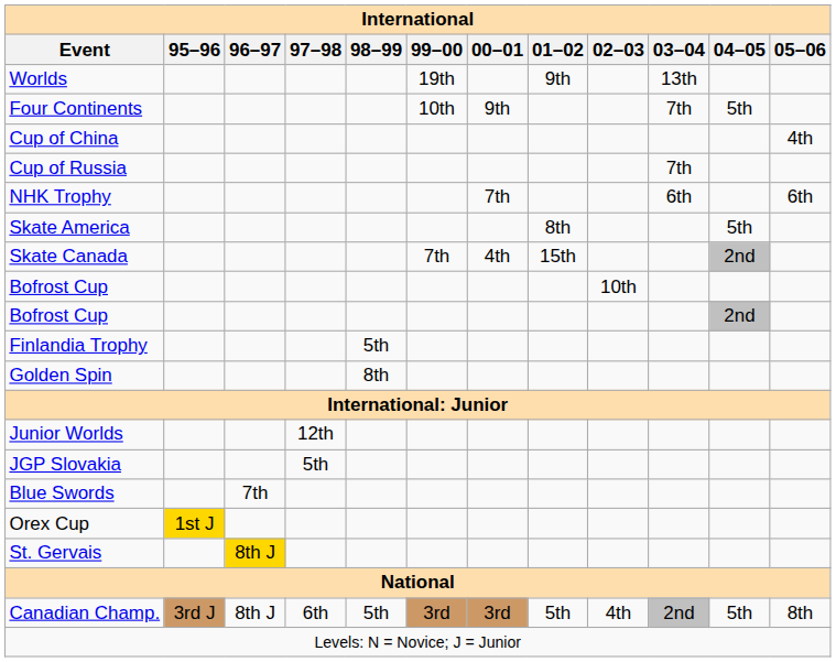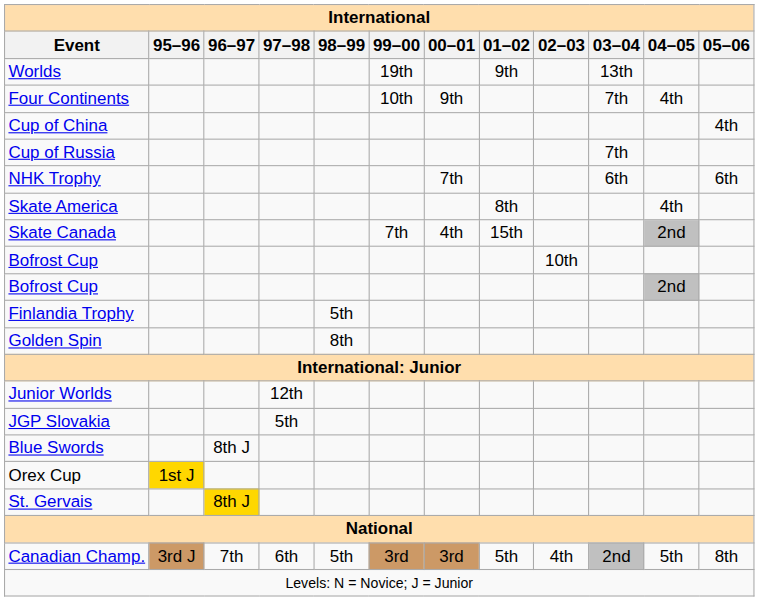 <table class="wikitable" style="text-align:center">
 <tr>
 <th colspan="12" style="background-color: #ffdead; " align="center">International</th>
 </tr>
 <tr>
 <th>Event</th>
 <th>95–96</th>
 <th>96–97</th>
 <th>97–98</th>
 <th>98–99</th>
 <th>99–00</th>
 <th>00–01</th>
 <th>01–02</th>
 <th>02–03</th>
 <th>03–04</th>
 <th>04–05</th>
 <th>05–06</th>
 </tr>
 <tr>
 <td align=left><a href='#'>Worlds</a></td>
 <td></td>
 <td></td>
 <td></td>
 <td></td>
 <td>19th</td>
 <td></td>
 <td>9th</td>
 <td></td>
 <td>13th</td>
 <td></td>
 <td></td>
 </tr>
 <tr>
 <td align=left><a href='#'>Four Continents</a></td>
 <td></td>
 <td></td>
 <td></td>
 <td></td>
 <td>10th</td>
 <td>9th</td>
 <td></td>
 <td></td>
 <td>7th</td>
-<td>5th</td>
+<td>4th</td>
 <td></td>
 </tr>
 <tr>
 <td align=left> <a href='#'>Cup of China</a></td>
 <td></td>
 <td></td>
 <td></td>
 <td></td>
 <td></td>
 <td></td>
 <td></td>
 <td></td>
 <td></td>
 <td></td>
 <td>4th</td>
 </tr>
 <tr>
 <td align=left> <a href='#'>Cup of Russia</a></td>
 <td></td>
 <td></td>
 <td></td>
 <td></td>
 <td></td>
 <td></td>
 <td></td>
 <td></td>
 <td>7th</td>
 <td></td>
 <td></td>
 </tr>
 <tr>
 <td align=left> <a href='#'>NHK Trophy</a></td>
 <td></td>
 <td></td>
 <td></td>
 <td></td>
 <td></td>
 <td>7th</td>
 <td></td>
 <td></td>
 <td>6th</td>
 <td></td>
 <td>6th</td>
 </tr>
 <tr>
 <td align=left> <a href='#'>Skate America</a></td>
 <td></td>
 <td></td>
 <td></td>
 <td></td>
 <td></td>
 <td></td>
 <td>8th</td>
 <td></td>
 <td></td>
-<td>5th</td>
+<td>4th</td>
 <td></td>
 </tr>
 <tr>
 <td align=left> <a href='#'>Skate Canada</a></td>
 <td></td>
 <td></td>
 <td></td>
 <td></td>
 <td>7th</td>
 <td>4th</td>
 <td>15th</td>
 <td></td>
 <td></td>
 <td bgcolor=silver>2nd</td>
 <td></td>
 </tr>
 <tr>
 <td align=left> <a href='#'>Bofrost Cup</a></td>
 <td></td>
 <td></td>
 <td></td>
 <td></td>
 <td></td>
 <td></td>
 <td></td>
 <td>10th</td>
 <td></td>
 <td></td>
 <td></td>
 </tr>
 <tr>
 <td align=left><a href='#'>Bofrost Cup</a></td>
 <td></td>
 <td></td>
 <td></td>
 <td></td>
 <td></td>
 <td></td>
 <td></td>
 <td></td>
 <td></td>
 <td bgcolor=silver>2nd</td>
 <td></td>
 </tr>
 <tr>
 <td align=left><a href='#'>Finlandia Trophy</a></td>
 <td></td>
 <td></td>
 <td></td>
 <td>5th</td>
 <td></td>
 <td></td>
 <td></td>
 <td></td>
 <td></td>
 <td></td>
 <td></td>
 </tr>
 <tr>
 <td align=left><a href='#'>Golden Spin</a></td>
 <td></td>
 <td></td>
 <td></td>
 <td>8th</td>
 <td></td>
 <td></td>
 <td></td>
 <td></td>
 <td></td>
 <td></td>
 <td></td>
 </tr>
 <tr>
 <th colspan="12" style="background-color: #ffdead; " align="center">International: Junior</th>
 </tr>
 <tr>
 <td align=left><a href='#'>Junior Worlds</a></td>
 <td></td>
 <td></td>
 <td>12th</td>
 <td></td>
 <td></td>
 <td></td>
 <td></td>
 <td></td>
 <td></td>
 <td></td>
 <td></td>
 </tr>
 <tr>
 <td align=left><a href='#'>JGP Slovakia</a></td>
 <td></td>
 <td></td>
 <td>5th</td>
 <td></td>
 <td></td>
 <td></td>
 <td></td>
 <td></td>
 <td></td>
 <td></td>
 <td></td>
 </tr>
 <tr>
 <td align=left><a href='#'>Blue Swords</a></td>
 <td></td>
-<td>7th</td>
+<td>8th J</td>
 <td></td>
 <td></td>
 <td></td>
 <td></td>
 <td></td>
 <td></td>
 <td></td>
 <td></td>
 <td></td>
 </tr>
 <tr>
 <td align=left>Orex Cup</td>
 <td bgcolor="gold">1st J</td>
 <td></td>
 <td></td>
 <td></td>
 <td></td>
 <td></td>
 <td></td>
 <td></td>
 <td></td>
 <td></td>
 <td></td>
 </tr>
 <tr>
 <td align=left><a href='#'>St. Gervais</a></td>
 <td></td>
 <td style="background: gold;">8th J</td>
 <td></td>
 <td></td>
 <td></td>
 <td></td>
 <td></td>
 <td></td>
 <td></td>
 <td></td>
 <td></td>
 </tr>
 <tr>
 <th colspan="12" style="background-color: #ffdead; " align="center">National</th>
 </tr>
 <tr>
 <td align=left><a href='#'>Canadian Champ.</a></td>
 <td bgcolor="cc9966">3rd J</td>
-<td>8th J</td>
+<td>7th</td>
 <td>6th</td>
 <td>5th</td>
 <td bgcolor=cc9966>3rd</td>
 <td bgcolor=cc9966>3rd</td>
 <td>5th</td>
 <td>4th</td>
 <td bgcolor=silver>2nd</td>
 <td>5th</td>
 <td>8th</td>
 </tr>
 <tr>
 <td colspan="12" align="center"><small> Levels: N = Novice; J = Junior </small></td>
 </tr>
 </table>
